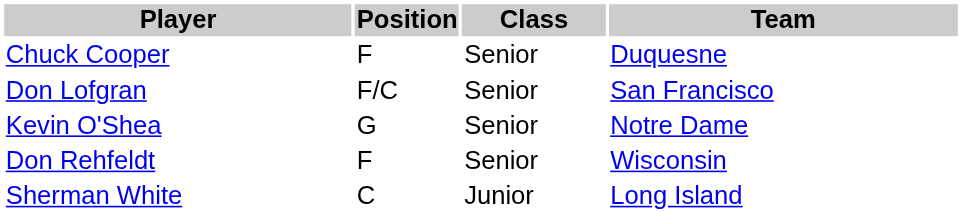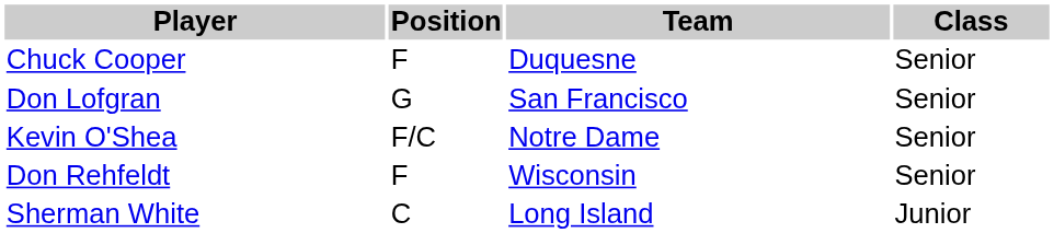 <table style="width:600px" "border:'1' 'solid' 'gray'">
 <tr>
 <th style="background:#CCCCCC;width:40%">Player</th>
 <th style="background:#CCCCCC;width:4%">Position</th>
+<th style="background:#CCCCCC;width:40%">Team</th>
 <th style="background:#CCCCCC;width:16%">Class</th>
-<th style="background:#CCCCCC;width:40%">Team</th>
 </tr>
 <tr>
 <td><a href='#'>Chuck Cooper</a></td>
 <td>F</td>
+<td><a href='#'>Duquesne</a></td>
 <td>Senior</td>
-<td><a href='#'>Duquesne</a></td>
 </tr>
 <tr>
 <td><a href='#'>Don Lofgran</a></td>
-<td>F/C</td>
+<td>G</td>
+<td><a href='#'>San Francisco</a></td>
 <td>Senior</td>
-<td><a href='#'>San Francisco</a></td>
 </tr>
 <tr>
 <td><a href='#'>Kevin O'Shea</a></td>
-<td>G</td>
+<td>F/C</td>
+<td><a href='#'>Notre Dame</a></td>
 <td>Senior</td>
-<td><a href='#'>Notre Dame</a></td>
 </tr>
 <tr>
 <td><a href='#'>Don Rehfeldt</a></td>
 <td>F</td>
+<td><a href='#'>Wisconsin</a></td>
 <td>Senior</td>
-<td><a href='#'>Wisconsin</a></td>
 </tr>
 <tr>
 <td><a href='#'>Sherman White</a></td>
 <td>C</td>
+<td><a href='#'>Long Island</a></td>
 <td>Junior</td>
-<td><a href='#'>Long Island</a></td>
 </tr>
 </table>
